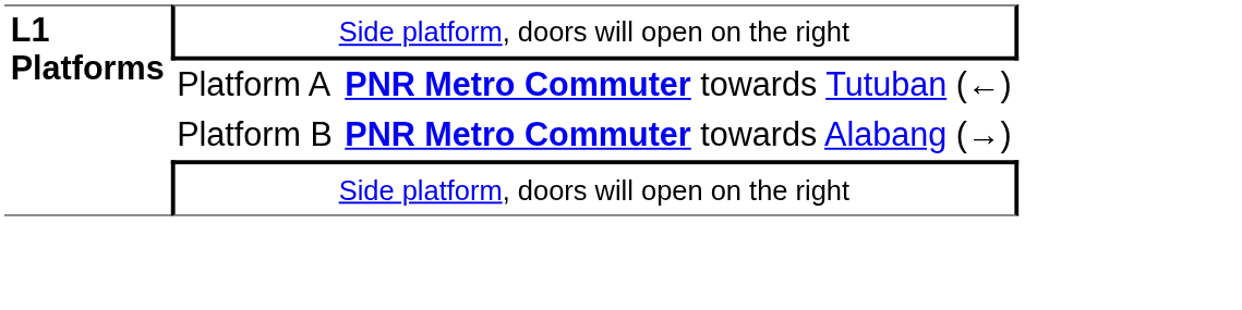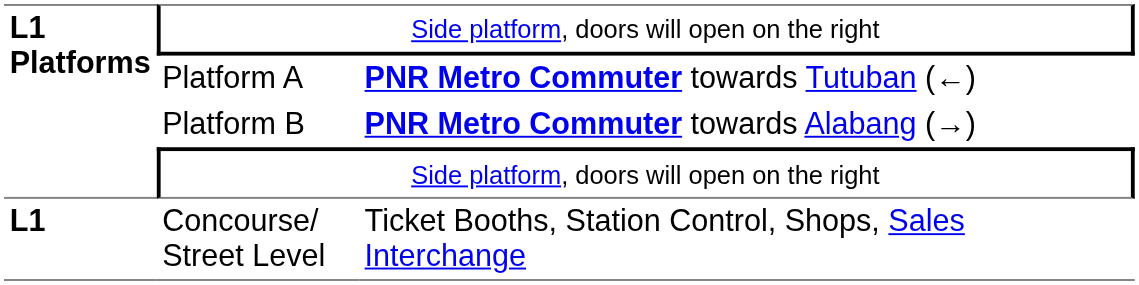 <table table border=0 cellspacing=0 cellpadding=3>
 <tr>
 <td style="border-top:solid 1px gray;border-bottom:solid 1px gray;" rowspan=4 valign=top><strong>L1<br>Platforms</strong></td>
 <td style="border-top:solid 1px gray;border-right:solid 2px black;border-left:solid 2px black;border-bottom:solid 2px black;text-align:center;" colspan=2><small><a href='#'>Side platform</a>, doors will open on the right</small></td>
 </tr>
 <tr>
 <td>Platform A</td>
 <td><a href='#'><span><strong>PNR Metro Commuter</strong></span></a> towards <a href='#'>Tutuban</a> (←)</td>
 </tr>
 <tr>
 <td>Platform B</td>
 <td><a href='#'><span><strong>PNR Metro Commuter</strong></span></a> towards <a href='#'>Alabang</a> (→)</td>
 </tr>
 <tr>
 <td style="border-top:solid 2px black;border-right:solid 2px black;border-left:solid 2px black;border-bottom:solid 1px gray;text-align:center;" colspan=2><small><a href='#'>Side platform</a>, doors will open on the right</small></td>
 </tr>
+<tr>
+<td style="border-bottom:solid 1px gray;" width=50 valign=top><strong>L1</strong></td>
+<td style="border-bottom:solid 1px gray;" width=100 valign=top>Concourse/<br>Street Level</td>
+<td style="border-bottom:solid 1px gray;" width=400 valign=top>Ticket Booths, Station Control, Shops, <a href='#'>Sales Interchange</a></td>
+</tr>
 </table>
